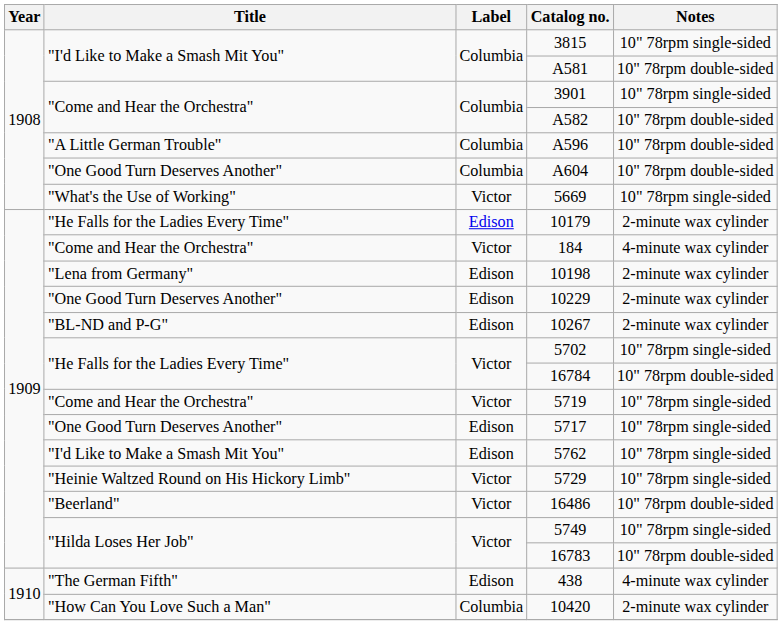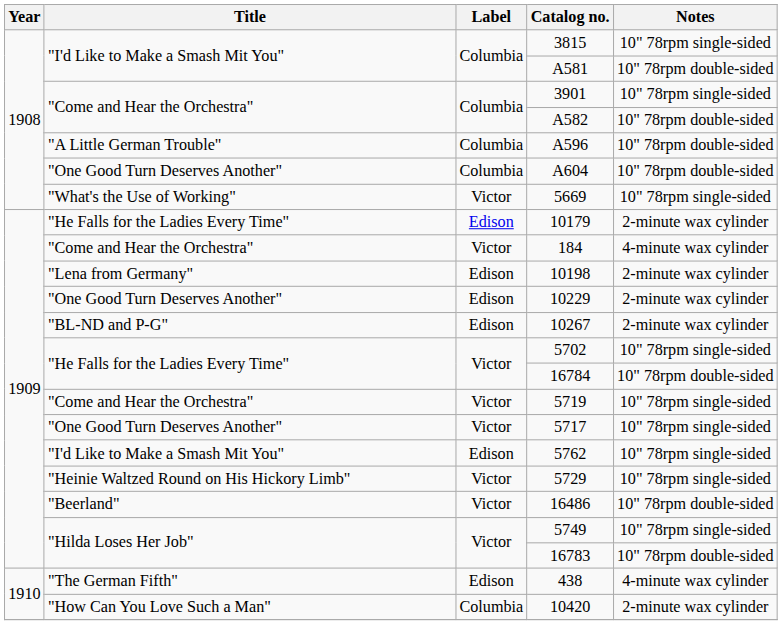 <table class="wikitable" style="text-align:center;">
 <tr>
 <th scope="col">Year</th>
 <th width="400" scope="col">Title</th>
 <th scope="col">Label</th>
 <th scope="col">Catalog no.</th>
 <th scope="col">Notes</th>
 </tr>
 <tr>
 <td rowspan="7">1908</td>
 <td rowspan="2" align="left">"I'd Like to Make a Smash Mit You"</td>
 <td rowspan="2">Columbia</td>
 <td>3815</td>
 <td>10" 78rpm single-sided</td>
 </tr>
 <tr>
 <td>A581</td>
 <td>10" 78rpm double-sided</td>
 </tr>
 <tr>
 <td rowspan="2" align="left">"Come and Hear the Orchestra"</td>
 <td rowspan="2">Columbia</td>
 <td>3901</td>
 <td>10" 78rpm single-sided</td>
 </tr>
 <tr>
 <td>A582</td>
 <td>10" 78rpm double-sided</td>
 </tr>
 <tr>
 <td align="left">"A Little German Trouble"</td>
 <td>Columbia</td>
 <td>A596</td>
 <td>10" 78rpm double-sided</td>
 </tr>
 <tr>
 <td align="left">"One Good Turn Deserves Another"</td>
 <td>Columbia</td>
 <td>A604</td>
 <td>10" 78rpm double-sided</td>
 </tr>
 <tr>
 <td align="left">"What's the Use of Working"</td>
 <td>Victor</td>
 <td>5669</td>
 <td>10" 78rpm single-sided</td>
 </tr>
 <tr>
 <td rowspan="14">1909</td>
 <td align="left">"He Falls for the Ladies Every Time"</td>
 <td><a href='#'>Edison</a></td>
 <td>10179 </td>
 <td>2-minute wax cylinder</td>
 </tr>
 <tr>
 <td align="left">"Come and Hear the Orchestra"</td>
 <td>Victor</td>
 <td>184 </td>
 <td>4-minute wax cylinder</td>
 </tr>
 <tr>
 <td align="left">"Lena from Germany"</td>
 <td>Edison</td>
 <td>10198 </td>
 <td>2-minute wax cylinder</td>
 </tr>
 <tr>
 <td align="left">"One Good Turn Deserves Another"</td>
 <td>Edison</td>
 <td>10229 </td>
 <td>2-minute wax cylinder</td>
 </tr>
 <tr>
 <td align="left">"BL-ND and P-G"</td>
 <td>Edison</td>
 <td>10267 </td>
 <td>2-minute wax cylinder</td>
 </tr>
 <tr>
 <td rowspan="2" align="left">"He Falls for the Ladies Every Time"</td>
 <td rowspan="2">Victor</td>
 <td>5702</td>
 <td>10" 78rpm single-sided</td>
 </tr>
 <tr>
 <td>16784</td>
 <td>10" 78rpm double-sided</td>
 </tr>
 <tr>
 <td align="left">"Come and Hear the Orchestra"</td>
 <td>Victor</td>
 <td>5719</td>
 <td>10" 78rpm single-sided</td>
 </tr>
 <tr>
 <td align="left">"One Good Turn Deserves Another"</td>
-<td>Edison</td>
+<td>Victor</td>
 <td>5717</td>
 <td>10" 78rpm single-sided</td>
 </tr>
 <tr>
 <td align="left">"I'd Like to Make a Smash Mit You"</td>
 <td>Edison</td>
 <td>5762</td>
 <td>10" 78rpm single-sided</td>
 </tr>
 <tr>
 <td align="left">"Heinie Waltzed Round on His Hickory Limb"</td>
 <td>Victor</td>
 <td>5729</td>
 <td>10" 78rpm single-sided</td>
 </tr>
 <tr>
 <td align="left">"Beerland"</td>
 <td>Victor</td>
 <td>16486</td>
 <td>10" 78rpm double-sided</td>
 </tr>
 <tr>
 <td rowspan="2" align="left">"Hilda Loses Her Job"</td>
 <td rowspan="2">Victor</td>
 <td>5749</td>
 <td>10" 78rpm single-sided</td>
 </tr>
 <tr>
 <td>16783</td>
 <td>10" 78rpm double-sided</td>
 </tr>
 <tr>
 <td rowspan="2">1910</td>
 <td align="left">"The German Fifth"</td>
 <td>Edison</td>
 <td>438 </td>
 <td>4-minute wax cylinder</td>
 </tr>
 <tr>
 <td align="left">"How Can You Love Such a Man"</td>
 <td>Columbia</td>
 <td>10420 </td>
 <td>2-minute wax cylinder</td>
 </tr>
 <tr>
 </tr>
 </table>
